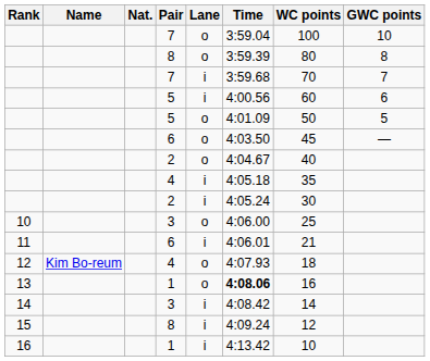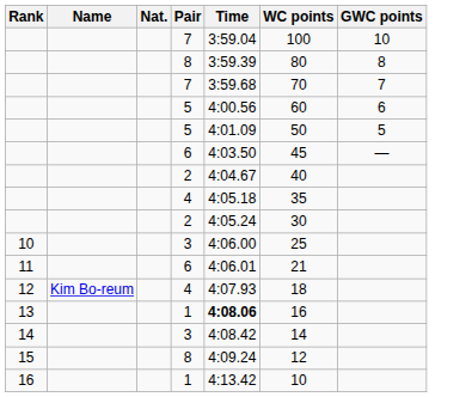 <table class="wikitable sortable" style="text-align:center">
 <tr>
 <th>Rank</th>
 <th>Name</th>
 <th>Nat.</th>
 <th>Pair</th>
-<th>Lane</th>
 <th>Time</th>
 <th>WC points</th>
 <th>GWC points</th>
 </tr>
 <tr>
 <td></td>
 <td align=left></td>
 <td></td>
 <td>7</td>
-<td>o</td>
 <td>3:59.04</td>
 <td>100</td>
 <td>10</td>
 </tr>
 <tr>
 <td></td>
 <td align=left></td>
 <td></td>
 <td>8</td>
-<td>o</td>
 <td>3:59.39</td>
 <td>80</td>
 <td>8</td>
 </tr>
 <tr>
 <td></td>
 <td align=left></td>
 <td></td>
 <td>7</td>
-<td>i</td>
 <td>3:59.68</td>
 <td>70</td>
 <td>7</td>
 </tr>
 <tr>
 <td></td>
 <td align=left></td>
 <td></td>
 <td>5</td>
-<td>i</td>
 <td>4:00.56</td>
 <td>60</td>
 <td>6</td>
 </tr>
 <tr>
 <td></td>
 <td align=left></td>
 <td></td>
 <td>5</td>
-<td>o</td>
 <td>4:01.09</td>
 <td>50</td>
 <td>5</td>
 </tr>
 <tr>
 <td></td>
 <td align=left></td>
 <td></td>
 <td>6</td>
-<td>o</td>
 <td>4:03.50</td>
 <td>45</td>
 <td>—</td>
 </tr>
 <tr>
 <td></td>
 <td align=left></td>
 <td></td>
 <td>2</td>
-<td>o</td>
 <td>4:04.67</td>
 <td>40</td>
 <td></td>
 </tr>
 <tr>
 <td></td>
 <td align=left></td>
 <td></td>
 <td>4</td>
-<td>i</td>
 <td>4:05.18</td>
 <td>35</td>
 <td></td>
 </tr>
 <tr>
 <td></td>
 <td align=left></td>
 <td></td>
 <td>2</td>
-<td>i</td>
 <td>4:05.24</td>
 <td>30</td>
 <td></td>
 </tr>
 <tr>
 <td>10</td>
 <td align=left></td>
 <td></td>
 <td>3</td>
-<td>o</td>
 <td>4:06.00</td>
 <td>25</td>
 <td></td>
 </tr>
 <tr>
 <td>11</td>
 <td align=left></td>
 <td></td>
 <td>6</td>
-<td>i</td>
 <td>4:06.01</td>
 <td>21</td>
 <td></td>
 </tr>
 <tr>
 <td>12</td>
 <td align=left><a href='#'>Kim Bo-reum</a></td>
 <td></td>
 <td>4</td>
-<td>o</td>
 <td>4:07.93</td>
 <td>18</td>
 <td></td>
 </tr>
 <tr>
 <td>13</td>
 <td align=left></td>
 <td></td>
 <td>1</td>
-<td>o</td>
 <td><strong>4:08.06</strong></td>
 <td>16</td>
 <td></td>
 </tr>
 <tr>
 <td>14</td>
 <td align=left></td>
 <td></td>
 <td>3</td>
-<td>i</td>
 <td>4:08.42</td>
 <td>14</td>
 <td></td>
 </tr>
 <tr>
 <td>15</td>
 <td align=left></td>
 <td></td>
 <td>8</td>
-<td>i</td>
 <td>4:09.24</td>
 <td>12</td>
 <td></td>
 </tr>
 <tr>
 <td>16</td>
 <td align=left></td>
 <td></td>
 <td>1</td>
-<td>i</td>
 <td>4:13.42</td>
 <td>10</td>
 <td></td>
 </tr>
 </table>
